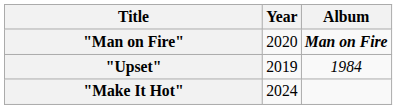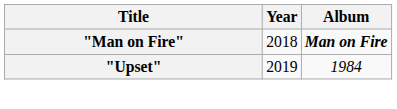 <table class="wikitable plainrowheaders" style="text-align:center;">
 <tr>
 <th scope="col" rowspan="1" style="width:16em;">Title</th>
 <th scope="col" rowspan="1" style="width:1em;">Year</th>
 <th scope="col" rowspan="1">Album</th>
 </tr>
 <tr>
 <th scope="row">"Man on Fire"<br></th>
-<td>2020</td>
+<td>2018</td>
 <td><strong><em>Man on Fire</em></strong></td>
 </tr>
 <tr>
 <th scope="row">"Upset"<br></th>
 <td>2019</td>
 <td><em>1984</em></td>
 </tr>
-<tr>
-<th scope="row">"Make It Hot"<br></th>
-<td>2024</td>
-<td></td>
-</tr>
 </table>
